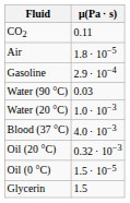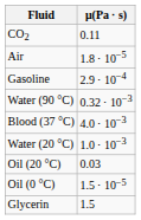 <table class="wikitable">
 <tr>
 <th>Fluid</th>
 <th>μ(Pa ⋅ s)</th>
 </tr>
 <tr>
 <td>CO<sub>2</sub></td>
 <td>0.11</td>
 </tr>
 <tr>
 <td>Air</td>
 <td>1.8 ⋅ 10<sup>−5</sup></td>
 </tr>
 <tr>
 <td>Gasoline</td>
 <td>2.9 ⋅ 10<sup>−4</sup></td>
 </tr>
 <tr>
 <td>Water (90 °C)</td>
-<td>0.03</td>
+<td>0.32 ⋅ 10<sup>−3</sup></td>
+</tr>
+<tr>
+<td>Blood (37 °C)</td>
+<td>4.0 ⋅ 10<sup>−3</sup></td>
 </tr>
 <tr>
 <td>Water (20 °C)</td>
 <td>1.0 ⋅ 10<sup>−3</sup></td>
 </tr>
 <tr>
-<td>Blood (37 °C)</td>
-<td>4.0 ⋅ 10<sup>−3</sup></td>
-</tr>
-<tr>
 <td>Oil (20 °C)</td>
-<td>0.32 ⋅ 10<sup>−3</sup></td>
+<td>0.03</td>
 </tr>
 <tr>
 <td>Oil (0 °C)</td>
 <td>1.5 ⋅ 10<sup>−5</sup></td>
 </tr>
 <tr>
 <td>Glycerin</td>
 <td>1.5</td>
 </tr>
 </table>
